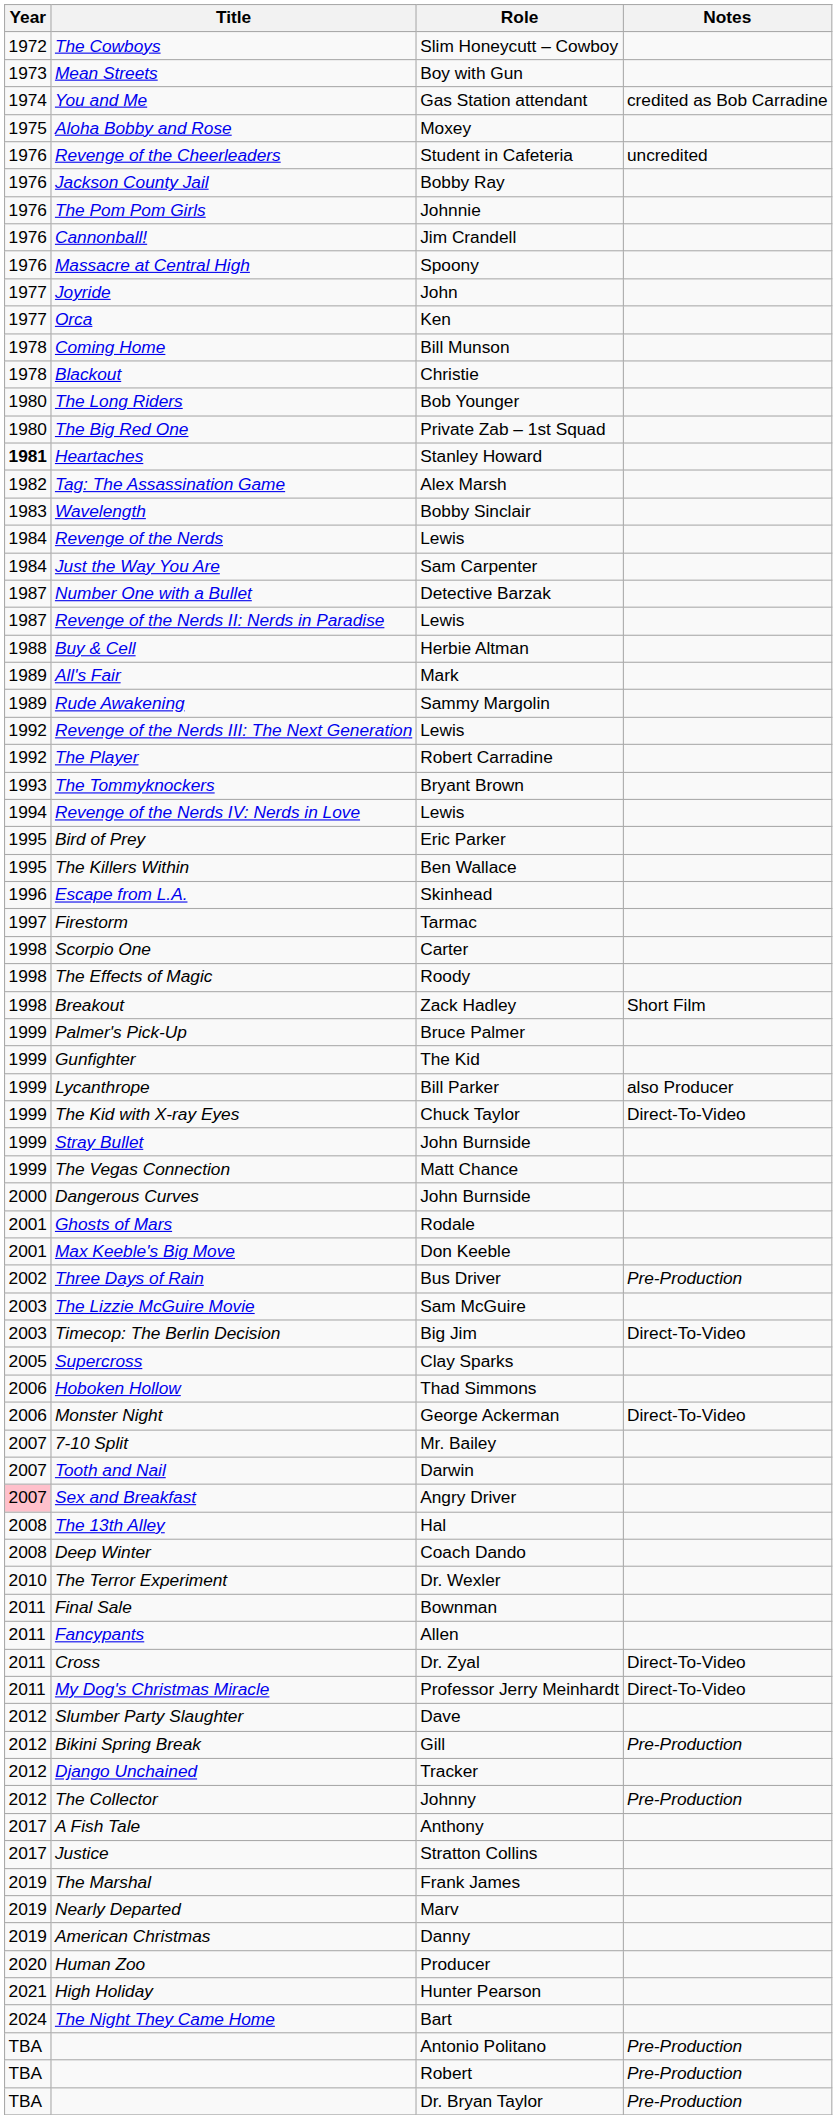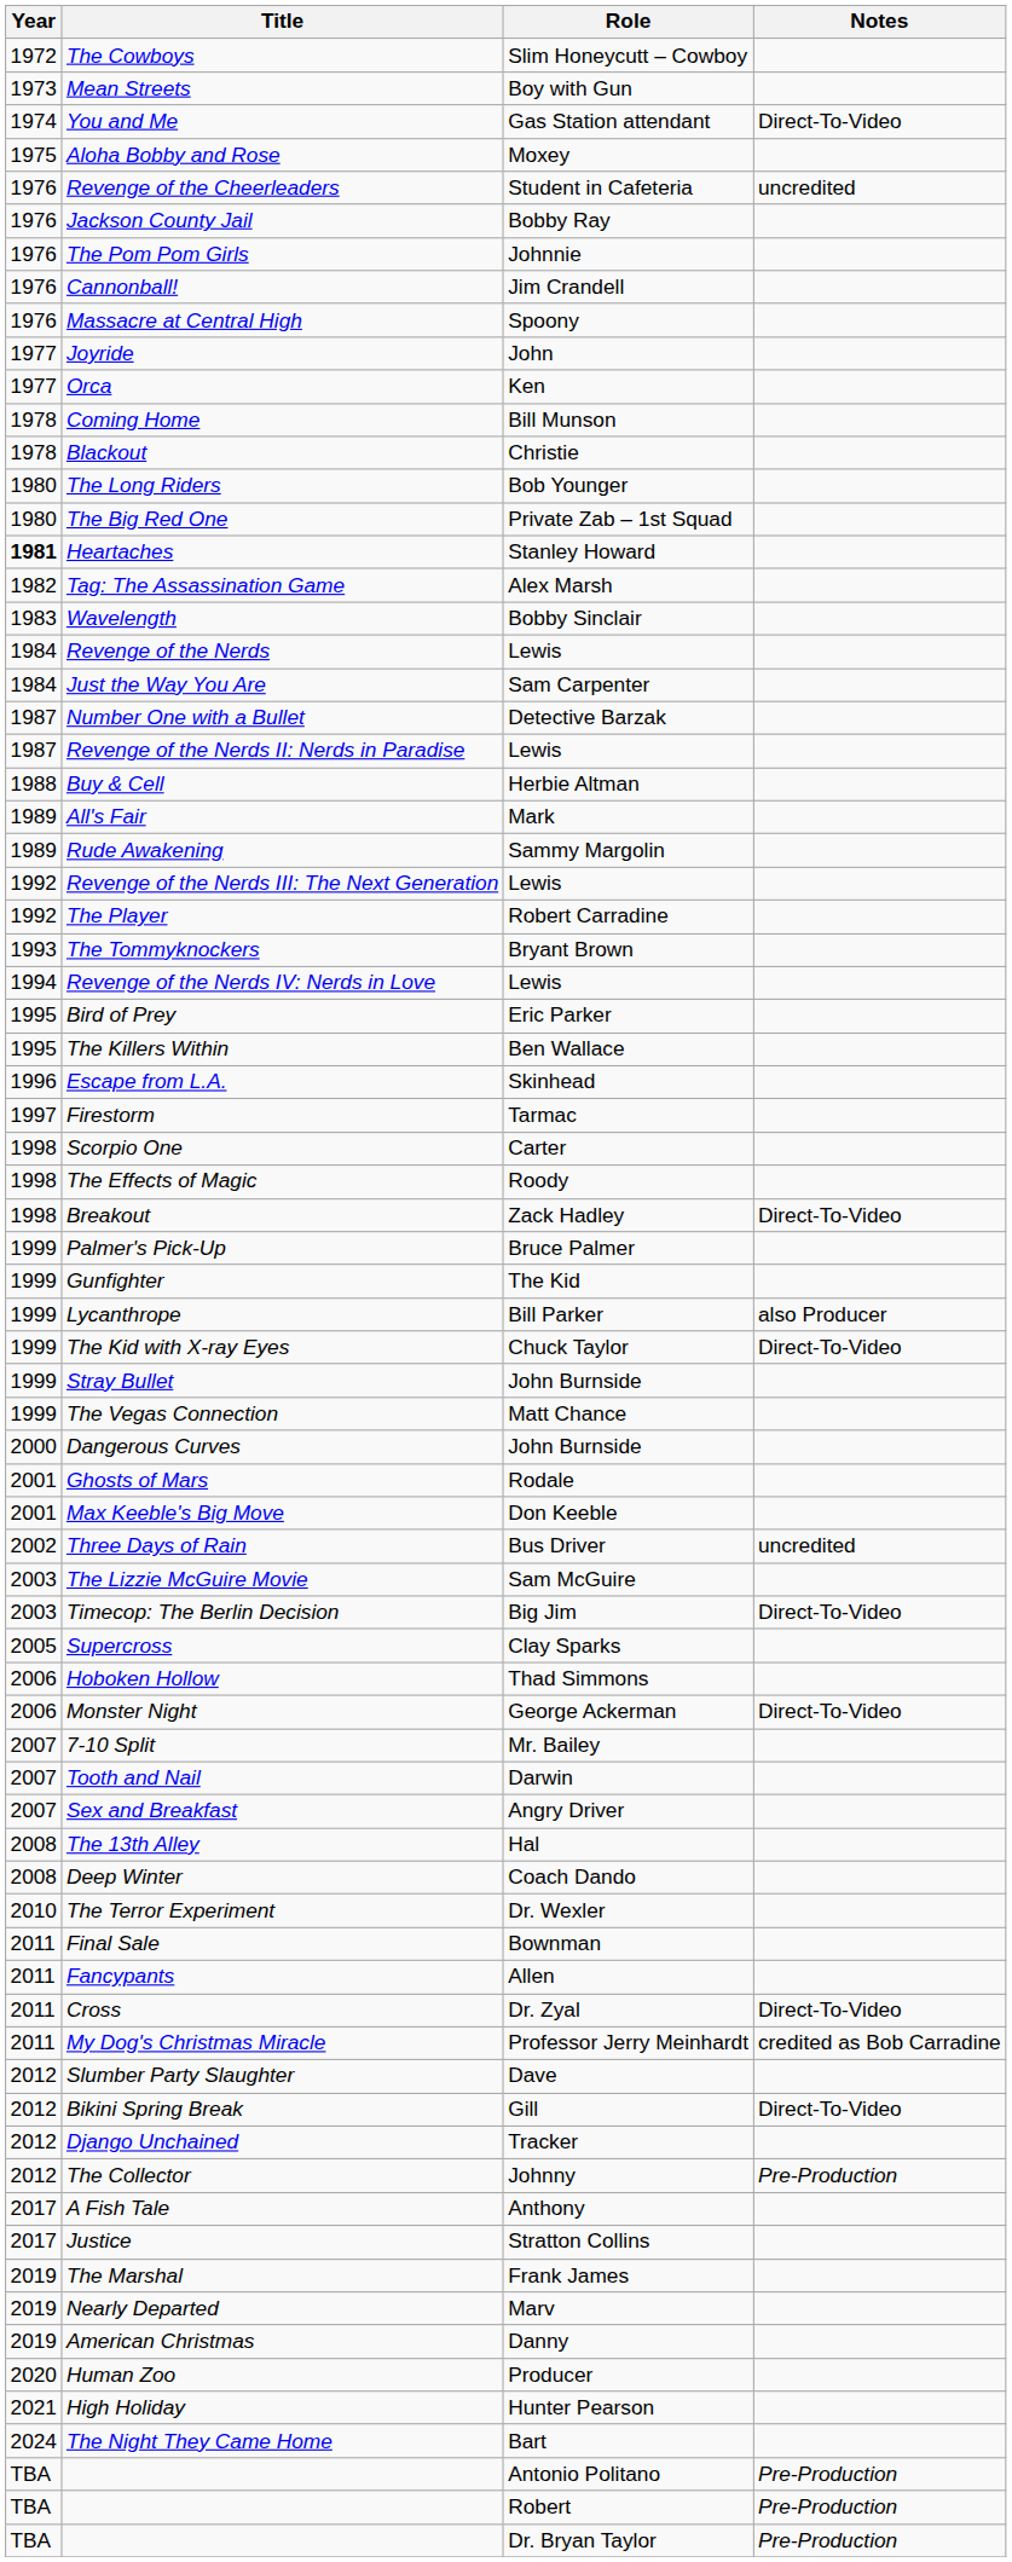 <table class="wikitable">
 <tr>
 <th>Year</th>
 <th>Title</th>
 <th>Role</th>
 <th>Notes</th>
 </tr>
 <tr>
 <td>1972</td>
 <td><em><a href='#'>The Cowboys</a></em></td>
 <td>Slim Honeycutt – Cowboy</td>
 <td></td>
 </tr>
 <tr>
 <td>1973</td>
 <td><em><a href='#'>Mean Streets</a></em></td>
 <td>Boy with Gun</td>
 <td></td>
 </tr>
 <tr>
 <td>1974</td>
 <td><em><a href='#'>You and Me</a></em></td>
 <td>Gas Station attendant</td>
-<td>credited as Bob Carradine</td>
+<td>Direct-To-Video</td>
 </tr>
 <tr>
 <td>1975</td>
 <td><em><a href='#'>Aloha Bobby and Rose</a></em></td>
 <td>Moxey</td>
 <td></td>
 </tr>
 <tr>
 <td>1976</td>
 <td><em><a href='#'>Revenge of the Cheerleaders</a></em></td>
 <td>Student in Cafeteria</td>
 <td>uncredited</td>
 </tr>
 <tr>
 <td>1976</td>
 <td><em><a href='#'>Jackson County Jail</a></em></td>
 <td>Bobby Ray</td>
 <td></td>
 </tr>
 <tr>
 <td>1976</td>
 <td><em><a href='#'>The Pom Pom Girls</a></em></td>
 <td>Johnnie</td>
 <td></td>
 </tr>
 <tr>
 <td>1976</td>
 <td><em><a href='#'>Cannonball!</a></em></td>
 <td>Jim Crandell</td>
 <td></td>
 </tr>
 <tr>
 <td>1976</td>
 <td><em><a href='#'>Massacre at Central High</a></em></td>
 <td>Spoony</td>
 <td></td>
 </tr>
 <tr>
 <td>1977</td>
 <td><em><a href='#'>Joyride</a></em></td>
 <td>John</td>
 <td></td>
 </tr>
 <tr>
 <td>1977</td>
 <td><em><a href='#'>Orca</a></em></td>
 <td>Ken</td>
 <td></td>
 </tr>
 <tr>
 <td>1978</td>
 <td><em><a href='#'>Coming Home</a></em></td>
 <td>Bill Munson</td>
 <td></td>
 </tr>
 <tr>
 <td>1978</td>
 <td><em><a href='#'>Blackout</a></em></td>
 <td>Christie</td>
 <td></td>
 </tr>
 <tr>
 <td>1980</td>
 <td><em><a href='#'>The Long Riders</a></em></td>
 <td>Bob Younger</td>
 <td></td>
 </tr>
 <tr>
 <td>1980</td>
 <td><em><a href='#'>The Big Red One</a></em></td>
 <td>Private Zab – 1st Squad</td>
 <td></td>
 </tr>
 <tr>
 <td><strong>1981</strong></td>
 <td><em><a href='#'>Heartaches</a></em></td>
 <td>Stanley Howard</td>
 <td></td>
 </tr>
 <tr>
 <td>1982</td>
 <td><em><a href='#'>Tag: The Assassination Game</a></em></td>
 <td>Alex Marsh</td>
 <td></td>
 </tr>
 <tr>
 <td>1983</td>
 <td><em><a href='#'>Wavelength</a></em></td>
 <td>Bobby Sinclair</td>
 <td></td>
 </tr>
 <tr>
 <td>1984</td>
 <td><em><a href='#'>Revenge of the Nerds</a></em></td>
 <td>Lewis</td>
 <td></td>
 </tr>
 <tr>
 <td>1984</td>
 <td><em><a href='#'>Just the Way You Are</a></em></td>
 <td>Sam Carpenter</td>
 <td></td>
 </tr>
 <tr>
 <td>1987</td>
 <td><em><a href='#'>Number One with a Bullet</a></em></td>
 <td>Detective Barzak</td>
 <td></td>
 </tr>
 <tr>
 <td>1987</td>
 <td><em><a href='#'>Revenge of the Nerds II: Nerds in Paradise</a></em></td>
 <td>Lewis</td>
 <td></td>
 </tr>
 <tr>
 <td>1988</td>
 <td><em><a href='#'>Buy & Cell</a></em></td>
 <td>Herbie Altman</td>
 <td></td>
 </tr>
 <tr>
 <td>1989</td>
 <td><em><a href='#'>All's Fair</a></em></td>
 <td>Mark</td>
 <td></td>
 </tr>
 <tr>
 <td>1989</td>
 <td><em><a href='#'>Rude Awakening</a></em></td>
 <td>Sammy Margolin</td>
 <td></td>
 </tr>
 <tr>
 <td>1992</td>
 <td><em><a href='#'>Revenge of the Nerds III: The Next Generation</a></em></td>
 <td>Lewis</td>
 <td></td>
 </tr>
 <tr>
 <td>1992</td>
 <td><em><a href='#'>The Player</a></em></td>
 <td>Robert Carradine</td>
 <td></td>
 </tr>
 <tr>
 <td>1993</td>
 <td><em><a href='#'>The Tommyknockers</a> </em></td>
 <td>Bryant Brown</td>
 <td></td>
 </tr>
 <tr>
 <td>1994</td>
 <td><em><a href='#'>Revenge of the Nerds IV: Nerds in Love</a></em></td>
 <td>Lewis</td>
 <td></td>
 </tr>
 <tr>
 <td>1995</td>
 <td><em>Bird of Prey</em></td>
 <td>Eric Parker</td>
 <td></td>
 </tr>
 <tr>
 <td>1995</td>
 <td><em>The Killers Within</em></td>
 <td>Ben Wallace</td>
 <td></td>
 </tr>
 <tr>
 <td>1996</td>
 <td><em><a href='#'>Escape from L.A.</a></em></td>
 <td>Skinhead</td>
 <td></td>
 </tr>
 <tr>
 <td>1997</td>
 <td><em>Firestorm</em></td>
 <td>Tarmac</td>
 <td></td>
 </tr>
 <tr>
 <td>1998</td>
 <td><em>Scorpio One</em></td>
 <td>Carter</td>
 <td></td>
 </tr>
 <tr>
 <td>1998</td>
 <td><em>The Effects of Magic</em></td>
 <td>Roody</td>
 <td></td>
 </tr>
 <tr>
 <td>1998</td>
 <td><em>Breakout</em></td>
 <td>Zack Hadley</td>
-<td>Short Film</td>
+<td>Direct-To-Video</td>
 </tr>
 <tr>
 <td>1999</td>
 <td><em>Palmer's Pick-Up</em></td>
 <td>Bruce Palmer</td>
 <td></td>
 </tr>
 <tr>
 <td>1999</td>
 <td><em>Gunfighter</em></td>
 <td>The Kid</td>
 <td></td>
 </tr>
 <tr>
 <td>1999</td>
 <td><em>Lycanthrope</em></td>
 <td>Bill Parker</td>
 <td>also Producer</td>
 </tr>
 <tr>
 <td>1999</td>
 <td><em>The Kid with X-ray Eyes</em></td>
 <td>Chuck Taylor</td>
 <td>Direct-To-Video</td>
 </tr>
 <tr>
 <td>1999</td>
 <td><em><a href='#'>Stray Bullet</a></em></td>
 <td>John Burnside</td>
 <td></td>
 </tr>
 <tr>
 <td>1999</td>
 <td><em>The Vegas Connection</em></td>
 <td>Matt Chance</td>
 <td></td>
 </tr>
 <tr>
 <td>2000</td>
 <td><em>Dangerous Curves</em></td>
 <td>John Burnside</td>
 <td></td>
 </tr>
 <tr>
 <td>2001</td>
 <td><em><a href='#'>Ghosts of Mars</a></em></td>
 <td>Rodale</td>
 <td></td>
 </tr>
 <tr>
 <td>2001</td>
 <td><em><a href='#'>Max Keeble's Big Move</a></em></td>
 <td>Don Keeble</td>
 <td></td>
 </tr>
 <tr>
 <td>2002</td>
 <td><em><a href='#'>Three Days of Rain</a></em></td>
 <td>Bus Driver</td>
-<td><em>Pre-Production</em></td>
+<td>uncredited</td>
 </tr>
 <tr>
 <td>2003</td>
 <td><em><a href='#'>The Lizzie McGuire Movie</a></em></td>
 <td>Sam McGuire</td>
 <td></td>
 </tr>
 <tr>
 <td>2003</td>
 <td><em>Timecop: The Berlin Decision</em></td>
 <td>Big Jim</td>
 <td>Direct-To-Video</td>
 </tr>
 <tr>
 <td>2005</td>
 <td><em><a href='#'>Supercross</a></em></td>
 <td>Clay Sparks</td>
 <td></td>
 </tr>
 <tr>
 <td>2006</td>
 <td><em><a href='#'>Hoboken Hollow</a></em></td>
 <td>Thad Simmons</td>
 <td></td>
 </tr>
 <tr>
 <td>2006</td>
 <td><em>Monster Night</em></td>
 <td>George Ackerman</td>
 <td>Direct-To-Video</td>
 </tr>
 <tr>
 <td>2007</td>
 <td><em>7-10 Split</em></td>
 <td>Mr. Bailey</td>
 <td></td>
 </tr>
 <tr>
 <td>2007</td>
 <td><em><a href='#'>Tooth and Nail</a></em></td>
 <td>Darwin</td>
 <td></td>
 </tr>
 <tr>
-<td style="background: pink;">2007</td>
+<td>2007</td>
 <td><em><a href='#'>Sex and Breakfast</a></em></td>
 <td>Angry Driver</td>
 <td></td>
 </tr>
 <tr>
 <td>2008</td>
 <td><em><a href='#'>The 13th Alley</a></em></td>
 <td>Hal</td>
 <td></td>
 </tr>
 <tr>
 <td>2008</td>
 <td><em>Deep Winter</em></td>
 <td>Coach Dando</td>
 <td></td>
 </tr>
 <tr>
 <td>2010</td>
 <td><em>The Terror Experiment</em></td>
 <td>Dr. Wexler</td>
 <td></td>
 </tr>
 <tr>
 <td>2011</td>
 <td><em>Final Sale</em></td>
 <td>Bownman</td>
 <td></td>
 </tr>
 <tr>
 <td>2011</td>
 <td><em><a href='#'>Fancypants</a></em></td>
 <td>Allen</td>
 <td></td>
 </tr>
 <tr>
 <td>2011</td>
 <td><em>Cross</em></td>
 <td>Dr. Zyal</td>
 <td>Direct-To-Video</td>
 </tr>
 <tr>
 <td>2011</td>
 <td><em><a href='#'>My Dog's Christmas Miracle</a></em></td>
 <td>Professor Jerry Meinhardt</td>
-<td>Direct-To-Video</td>
+<td>credited as Bob Carradine</td>
 </tr>
 <tr>
 <td>2012</td>
 <td><em>Slumber Party Slaughter</em></td>
 <td>Dave</td>
 <td></td>
 </tr>
 <tr>
 <td>2012</td>
 <td><em>Bikini Spring Break</em></td>
 <td>Gill</td>
-<td><em>Pre-Production</em></td>
+<td>Direct-To-Video</td>
 </tr>
 <tr>
 <td>2012</td>
 <td><em><a href='#'>Django Unchained</a></em></td>
 <td>Tracker</td>
 <td></td>
 </tr>
 <tr>
 <td>2012</td>
 <td><em>The Collector</em></td>
 <td>Johnny</td>
 <td><em>Pre-Production</em></td>
 </tr>
 <tr>
 <td>2017</td>
 <td><em>A Fish Tale</em></td>
 <td>Anthony</td>
 <td></td>
 </tr>
 <tr>
 <td>2017</td>
 <td><em>Justice</em></td>
 <td>Stratton Collins</td>
 <td></td>
 </tr>
 <tr>
 <td>2019</td>
 <td><em>The Marshal</em></td>
 <td>Frank James</td>
 <td></td>
 </tr>
 <tr>
 <td>2019</td>
 <td><em>Nearly Departed</em></td>
 <td>Marv</td>
 <td></td>
 </tr>
 <tr>
 <td>2019</td>
 <td><em>American Christmas</em></td>
 <td>Danny</td>
 <td></td>
 </tr>
 <tr>
 <td>2020</td>
 <td><em>Human Zoo</em></td>
 <td>Producer</td>
 <td></td>
 </tr>
 <tr>
 <td>2021</td>
 <td><em>High Holiday</em></td>
 <td>Hunter Pearson</td>
 <td></td>
 </tr>
 <tr>
 <td>2024</td>
 <td><em><a href='#'>The Night They Came Home</a></em></td>
 <td>Bart</td>
 <td></td>
 </tr>
 <tr>
 <td>TBA</td>
 <td></td>
 <td>Antonio Politano</td>
 <td><em>Pre-Production</em></td>
 </tr>
 <tr>
 <td>TBA</td>
 <td></td>
 <td>Robert</td>
 <td><em>Pre-Production</em></td>
 </tr>
 <tr>
 <td>TBA</td>
 <td></td>
 <td>Dr. Bryan Taylor</td>
 <td><em>Pre-Production</em></td>
 </tr>
 </table>
